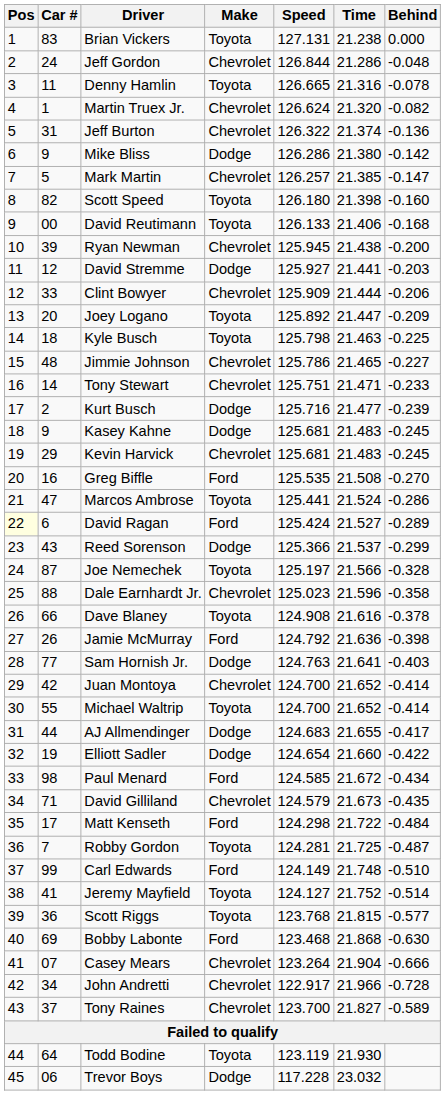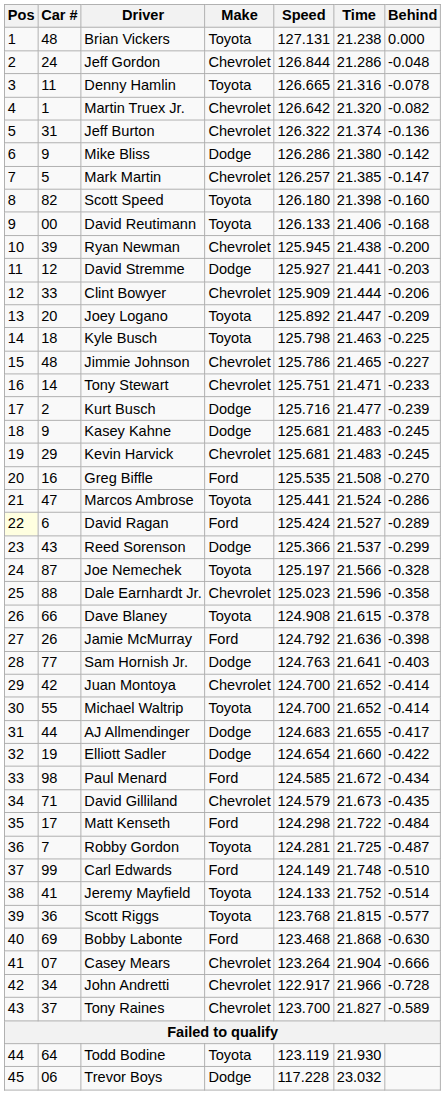 <table class="wikitable">
 <tr>
 <th colspan="1" rowspan="1">Pos</th>
 <th colspan="1" rowspan="1">Car #</th>
 <th colspan="1" rowspan="1">Driver</th>
 <th colspan="1" rowspan="1">Make</th>
 <th colspan="1" rowspan="1">Speed</th>
 <th colspan="1" rowspan="1">Time</th>
 <th colspan="1" rowspan="1">Behind</th>
 </tr>
 <tr>
 <td>1</td>
-<td>83</td>
+<td>48</td>
 <td>Brian Vickers</td>
 <td>Toyota</td>
 <td>127.131</td>
 <td>21.238</td>
 <td>0.000</td>
 </tr>
 <tr>
 <td>2</td>
 <td>24</td>
 <td>Jeff Gordon</td>
 <td>Chevrolet</td>
 <td>126.844</td>
 <td>21.286</td>
 <td>-0.048</td>
 </tr>
 <tr>
 <td>3</td>
 <td>11</td>
 <td>Denny Hamlin</td>
 <td>Toyota</td>
 <td>126.665</td>
 <td>21.316</td>
 <td>-0.078</td>
 </tr>
 <tr>
 <td>4</td>
 <td>1</td>
 <td>Martin Truex Jr.</td>
 <td>Chevrolet</td>
-<td>126.624</td>
+<td>126.642</td>
 <td>21.320</td>
 <td>-0.082</td>
 </tr>
 <tr>
 <td>5</td>
 <td>31</td>
 <td>Jeff Burton</td>
 <td>Chevrolet</td>
 <td>126.322</td>
 <td>21.374</td>
 <td>-0.136</td>
 </tr>
 <tr>
 <td>6</td>
 <td>9</td>
 <td>Mike Bliss</td>
 <td>Dodge</td>
 <td>126.286</td>
 <td>21.380</td>
 <td>-0.142</td>
 </tr>
 <tr>
 <td>7</td>
 <td>5</td>
 <td>Mark Martin</td>
 <td>Chevrolet</td>
 <td>126.257</td>
 <td>21.385</td>
 <td>-0.147</td>
 </tr>
 <tr>
 <td>8</td>
 <td>82</td>
 <td>Scott Speed</td>
 <td>Toyota</td>
 <td>126.180</td>
 <td>21.398</td>
 <td>-0.160</td>
 </tr>
 <tr>
 <td>9</td>
 <td>00</td>
 <td>David Reutimann</td>
 <td>Toyota</td>
 <td>126.133</td>
 <td>21.406</td>
 <td>-0.168</td>
 </tr>
 <tr>
 <td>10</td>
 <td>39</td>
 <td>Ryan Newman</td>
 <td>Chevrolet</td>
 <td>125.945</td>
 <td>21.438</td>
 <td>-0.200</td>
 </tr>
 <tr>
 <td>11</td>
 <td>12</td>
 <td>David Stremme</td>
 <td>Dodge</td>
 <td>125.927</td>
 <td>21.441</td>
 <td>-0.203</td>
 </tr>
 <tr>
 <td>12</td>
 <td>33</td>
 <td>Clint Bowyer</td>
 <td>Chevrolet</td>
 <td>125.909</td>
 <td>21.444</td>
 <td>-0.206</td>
 </tr>
 <tr>
 <td>13</td>
 <td>20</td>
 <td>Joey Logano</td>
 <td>Toyota</td>
 <td>125.892</td>
 <td>21.447</td>
 <td>-0.209</td>
 </tr>
 <tr>
 <td>14</td>
 <td>18</td>
 <td>Kyle Busch</td>
 <td>Toyota</td>
 <td>125.798</td>
 <td>21.463</td>
 <td>-0.225</td>
 </tr>
 <tr>
 <td>15</td>
 <td>48</td>
 <td>Jimmie Johnson</td>
 <td>Chevrolet</td>
 <td>125.786</td>
 <td>21.465</td>
 <td>-0.227</td>
 </tr>
 <tr>
 <td>16</td>
 <td>14</td>
 <td>Tony Stewart</td>
 <td>Chevrolet</td>
 <td>125.751</td>
 <td>21.471</td>
 <td>-0.233</td>
 </tr>
 <tr>
 <td>17</td>
 <td>2</td>
 <td>Kurt Busch</td>
 <td>Dodge</td>
 <td>125.716</td>
 <td>21.477</td>
 <td>-0.239</td>
 </tr>
 <tr>
 <td>18</td>
 <td>9</td>
 <td>Kasey Kahne</td>
 <td>Dodge</td>
 <td>125.681</td>
 <td>21.483</td>
 <td>-0.245</td>
 </tr>
 <tr>
 <td>19</td>
 <td>29</td>
 <td>Kevin Harvick</td>
 <td>Chevrolet</td>
 <td>125.681</td>
 <td>21.483</td>
 <td>-0.245</td>
 </tr>
 <tr>
 <td>20</td>
 <td>16</td>
 <td>Greg Biffle</td>
 <td>Ford</td>
 <td>125.535</td>
 <td>21.508</td>
 <td>-0.270</td>
 </tr>
 <tr>
 <td>21</td>
 <td>47</td>
 <td>Marcos Ambrose</td>
 <td>Toyota</td>
 <td>125.441</td>
 <td>21.524</td>
 <td>-0.286</td>
 </tr>
 <tr>
 <td style="background: lightyellow;">22</td>
 <td>6</td>
 <td>David Ragan</td>
 <td>Ford</td>
 <td>125.424</td>
 <td>21.527</td>
 <td>-0.289</td>
 </tr>
 <tr>
 <td>23</td>
 <td>43</td>
 <td>Reed Sorenson</td>
 <td>Dodge</td>
 <td>125.366</td>
 <td>21.537</td>
 <td>-0.299</td>
 </tr>
 <tr>
 <td>24</td>
 <td>87</td>
 <td>Joe Nemechek</td>
 <td>Toyota</td>
 <td>125.197</td>
 <td>21.566</td>
 <td>-0.328</td>
 </tr>
 <tr>
 <td>25</td>
 <td>88</td>
 <td>Dale Earnhardt Jr.</td>
 <td>Chevrolet</td>
 <td>125.023</td>
 <td>21.596</td>
 <td>-0.358</td>
 </tr>
 <tr>
 <td>26</td>
 <td>66</td>
 <td>Dave Blaney</td>
 <td>Toyota</td>
 <td>124.908</td>
-<td>21.616</td>
+<td>21.615</td>
 <td>-0.378</td>
 </tr>
 <tr>
 <td>27</td>
 <td>26</td>
 <td>Jamie McMurray</td>
 <td>Ford</td>
 <td>124.792</td>
 <td>21.636</td>
 <td>-0.398</td>
 </tr>
 <tr>
 <td>28</td>
 <td>77</td>
 <td>Sam Hornish Jr.</td>
 <td>Dodge</td>
 <td>124.763</td>
 <td>21.641</td>
 <td>-0.403</td>
 </tr>
 <tr>
 <td>29</td>
 <td>42</td>
 <td>Juan Montoya</td>
 <td>Chevrolet</td>
 <td>124.700</td>
 <td>21.652</td>
 <td>-0.414</td>
 </tr>
 <tr>
 <td>30</td>
 <td>55</td>
 <td>Michael Waltrip</td>
 <td>Toyota</td>
 <td>124.700</td>
 <td>21.652</td>
 <td>-0.414</td>
 </tr>
 <tr>
 <td>31</td>
 <td>44</td>
 <td>AJ Allmendinger</td>
 <td>Dodge</td>
 <td>124.683</td>
 <td>21.655</td>
 <td>-0.417</td>
 </tr>
 <tr>
 <td>32</td>
 <td>19</td>
 <td>Elliott Sadler</td>
 <td>Dodge</td>
 <td>124.654</td>
 <td>21.660</td>
 <td>-0.422</td>
 </tr>
 <tr>
 <td>33</td>
 <td>98</td>
 <td>Paul Menard</td>
 <td>Ford</td>
 <td>124.585</td>
 <td>21.672</td>
 <td>-0.434</td>
 </tr>
 <tr>
 <td>34</td>
 <td>71</td>
 <td>David Gilliland</td>
 <td>Chevrolet</td>
 <td>124.579</td>
 <td>21.673</td>
 <td>-0.435</td>
 </tr>
 <tr>
 <td>35</td>
 <td>17</td>
 <td>Matt Kenseth</td>
 <td>Ford</td>
 <td>124.298</td>
 <td>21.722</td>
 <td>-0.484</td>
 </tr>
 <tr>
 <td>36</td>
 <td>7</td>
 <td>Robby Gordon</td>
 <td>Toyota</td>
 <td>124.281</td>
 <td>21.725</td>
 <td>-0.487</td>
 </tr>
 <tr>
 <td>37</td>
 <td>99</td>
 <td>Carl Edwards</td>
 <td>Ford</td>
 <td>124.149</td>
 <td>21.748</td>
 <td>-0.510</td>
 </tr>
 <tr>
 <td>38</td>
 <td>41</td>
 <td>Jeremy Mayfield</td>
 <td>Toyota</td>
-<td>124.127</td>
+<td>124.133</td>
 <td>21.752</td>
 <td>-0.514</td>
 </tr>
 <tr>
 <td>39</td>
 <td>36</td>
 <td>Scott Riggs</td>
 <td>Toyota</td>
 <td>123.768</td>
 <td>21.815</td>
 <td>-0.577</td>
 </tr>
 <tr>
 <td>40</td>
 <td>69</td>
 <td>Bobby Labonte</td>
 <td>Ford</td>
 <td>123.468</td>
 <td>21.868</td>
 <td>-0.630</td>
 </tr>
 <tr>
 <td>41</td>
 <td>07</td>
 <td>Casey Mears</td>
 <td>Chevrolet</td>
 <td>123.264</td>
 <td>21.904</td>
 <td>-0.666</td>
 </tr>
 <tr>
 <td>42</td>
 <td>34</td>
 <td>John Andretti</td>
 <td>Chevrolet</td>
 <td>122.917</td>
 <td>21.966</td>
 <td>-0.728</td>
 </tr>
 <tr>
 <td>43</td>
 <td>37</td>
 <td>Tony Raines</td>
 <td>Chevrolet</td>
 <td>123.700</td>
 <td>21.827</td>
 <td>-0.589</td>
 </tr>
 <tr>
 <th colspan="7">Failed to qualify</th>
 </tr>
 <tr>
 <td>44</td>
 <td>64</td>
 <td>Todd Bodine</td>
 <td>Toyota</td>
 <td>123.119</td>
 <td>21.930</td>
 <td></td>
 </tr>
 <tr>
 <td>45</td>
 <td>06</td>
 <td>Trevor Boys</td>
 <td>Dodge</td>
 <td>117.228</td>
 <td>23.032</td>
 <td></td>
 </tr>
 </table>
